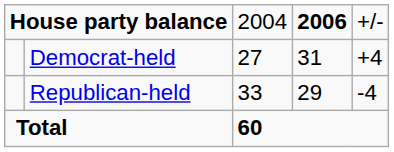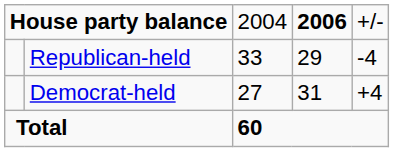 <table class="wikitable">
 <tr>
 <td colspan="2" rowspan="1" align="center" valign="top"><strong>House party balance</strong></td>
 <td valign="top">2004</td>
 <td valign="top"><strong>2006</strong></td>
 <td valign="top">+/-</td>
 </tr>
 <tr>
 <td> </td>
+<td><a href='#'>Republican-held</a></td>
+<td>33</td>
+<td>29</td>
+<td>-4</td>
+</tr>
+<tr>
+<td> </td>
 <td><a href='#'>Democrat-held</a></td>
 <td>27</td>
 <td>31</td>
 <td>+4</td>
 </tr>
 <tr>
-<td> </td>
-<td><a href='#'>Republican-held</a></td>
-<td>33</td>
-<td>29</td>
-<td>-4</td>
-</tr>
-<tr>
 <td colspan="2" rowspan="1"> <strong>Total</strong></td>
 <td colspan="3" rowspan="1"><strong>60</strong></td>
 </tr>
 </table>
